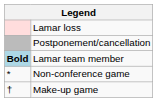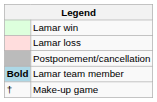 <table class="wikitable" style="font-size:90%">
 <tr>
 <th colspan="2">Legend</th>
+</tr>
+<tr>
+<td bgcolor="#ddffdd"> </td>
+<td>Lamar win</td>
 </tr>
 <tr>
 <td bgcolor="#ffdddd"> </td>
 <td>Lamar loss</td>
 </tr>
 <tr>
 <td bgcolor="#bbbbbb"> </td>
 <td>Postponement/cancellation</td>
 </tr>
 <tr>
 <td style="background: lightblue;"><strong>Bold</strong></td>
 <td>Lamar team member</td>
 </tr>
 <tr>
-<td>*</td>
-<td>Non-conference game</td>
-</tr>
-<tr>
 <td>†</td>
 <td>Make-up game</td>
 </tr>
 </table>
